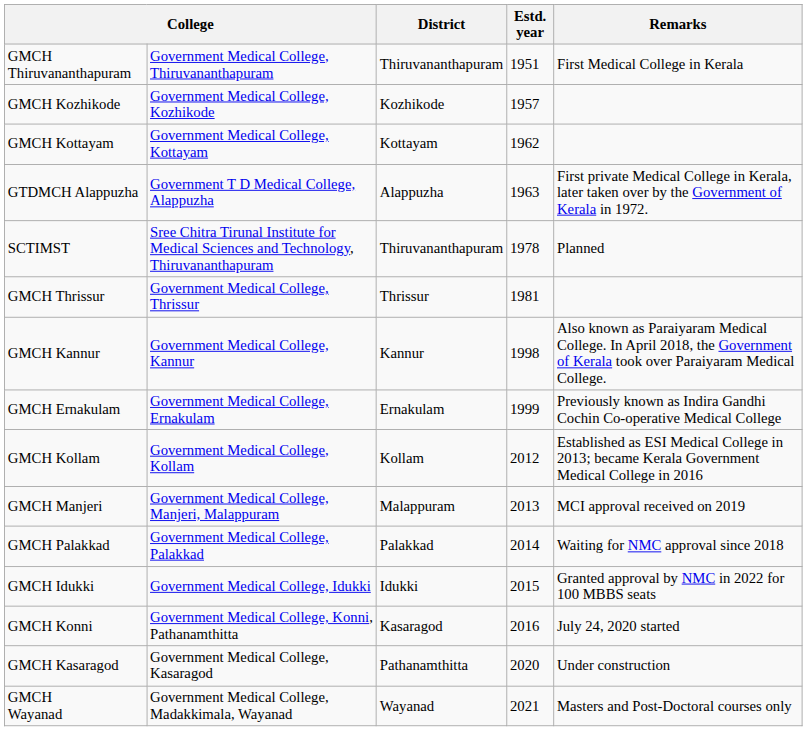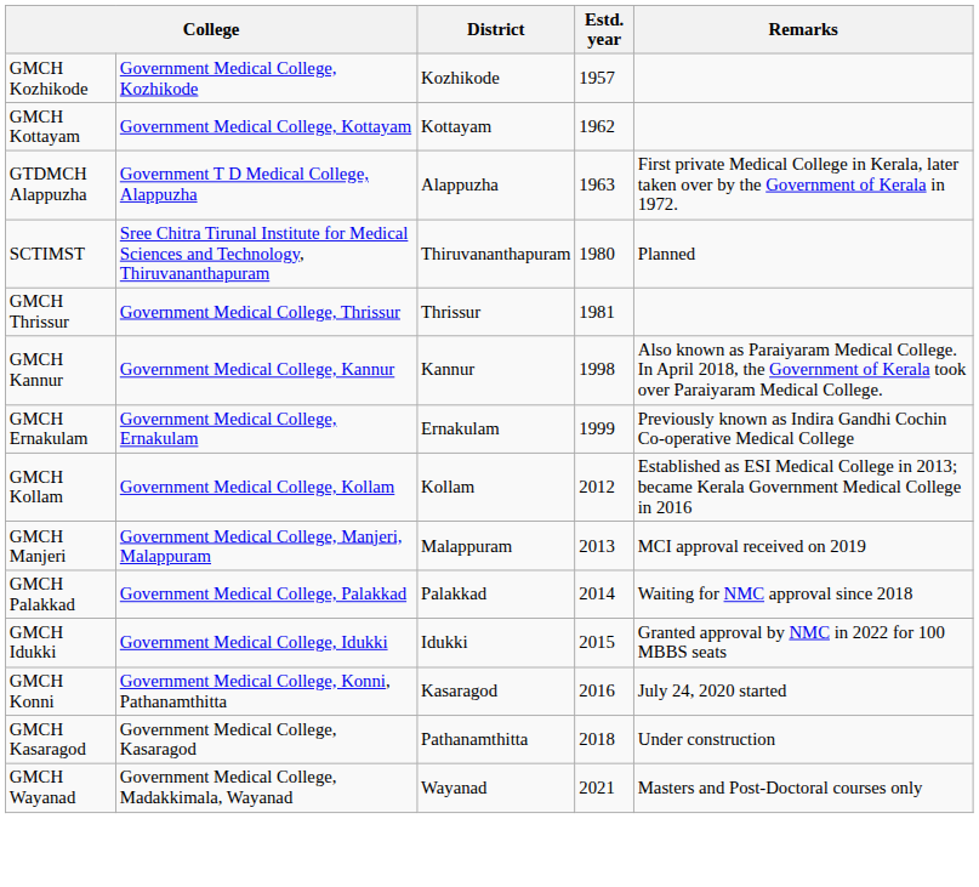 <table class="wikitable sortable">
 <tr>
 <th colspan="2">College</th>
 <th>District</th>
 <th>Estd. year</th>
 <th>Remarks</th>
-</tr>
-<tr>
-<td>GMCH Thiruvananthapuram</td>
-<td><a href='#'>Government Medical College, Thiruvananthapuram</a></td>
-<td>Thiruvananthapuram</td>
-<td>1951</td>
-<td>First Medical College in Kerala</td>
 </tr>
 <tr>
 <td>GMCH Kozhikode</td>
 <td><a href='#'>Government Medical College, Kozhikode</a></td>
 <td>Kozhikode</td>
 <td>1957</td>
 <td></td>
 </tr>
 <tr>
 <td>GMCH Kottayam</td>
 <td><a href='#'>Government Medical College, Kottayam</a></td>
 <td>Kottayam</td>
 <td>1962</td>
 <td></td>
 </tr>
 <tr>
 <td>GTDMCH Alappuzha</td>
 <td><a href='#'>Government T D Medical College, Alappuzha</a></td>
 <td>Alappuzha</td>
 <td>1963</td>
 <td>First private Medical College in Kerala, later taken over by the <a href='#'>Government of Kerala</a> in 1972.</td>
 </tr>
 <tr>
 <td>SCTIMST</td>
 <td><a href='#'>Sree Chitra Tirunal Institute for Medical Sciences and Technology</a>, <a href='#'>Thiruvananthapuram</a></td>
 <td>Thiruvananthapuram</td>
-<td>1978</td>
+<td>1980</td>
 <td>Planned</td>
 </tr>
 <tr>
 <td>GMCH Thrissur</td>
 <td><a href='#'>Government Medical College, Thrissur</a></td>
 <td>Thrissur</td>
 <td>1981</td>
 <td></td>
 </tr>
 <tr>
 <td>GMCH Kannur</td>
 <td><a href='#'>Government Medical College, Kannur</a></td>
 <td>Kannur</td>
 <td>1998</td>
 <td>Also known as Paraiyaram Medical College. In April 2018, the <a href='#'>Government of Kerala</a> took over Paraiyaram Medical College.</td>
 </tr>
 <tr>
 <td>GMCH Ernakulam</td>
 <td><a href='#'>Government Medical College, Ernakulam</a></td>
 <td>Ernakulam</td>
 <td>1999</td>
 <td>Previously known as Indira Gandhi Cochin Co-operative Medical College</td>
 </tr>
 <tr>
 <td>GMCH Kollam</td>
 <td><a href='#'>Government Medical College, Kollam</a></td>
 <td>Kollam</td>
 <td>2012</td>
 <td>Established as ESI Medical College in 2013; became Kerala Government Medical College in 2016</td>
 </tr>
 <tr>
 <td>GMCH Manjeri</td>
 <td><a href='#'>Government Medical College, Manjeri, Malappuram</a></td>
 <td>Malappuram</td>
 <td>2013</td>
 <td>MCI approval received on 2019</td>
 </tr>
 <tr>
 <td>GMCH Palakkad</td>
 <td><a href='#'>Government Medical College, Palakkad</a></td>
 <td>Palakkad</td>
 <td>2014</td>
 <td>Waiting for <a href='#'>NMC</a> approval since 2018</td>
 </tr>
 <tr>
 <td>GMCH Idukki</td>
 <td><a href='#'>Government Medical College, Idukki</a></td>
 <td>Idukki</td>
 <td>2015</td>
 <td>Granted approval by <a href='#'>NMC</a> in 2022 for 100 MBBS seats</td>
 </tr>
 <tr>
 <td>GMCH Konni</td>
 <td><a href='#'>Government Medical College, Konni</a>, Pathanamthitta</td>
 <td>Kasaragod</td>
 <td>2016</td>
 <td>July 24, 2020 started</td>
 </tr>
 <tr>
 <td>GMCH Kasaragod</td>
 <td>Government Medical College, Kasaragod</td>
 <td>Pathanamthitta</td>
-<td>2020</td>
+<td>2018</td>
 <td>Under construction</td>
 </tr>
 <tr>
 <td>GMCH<br>Wayanad</td>
 <td>Government Medical College, Madakkimala, Wayanad</td>
 <td>Wayanad</td>
 <td>2021</td>
 <td>Masters and Post-Doctoral courses only</td>
 </tr>
 </table>
